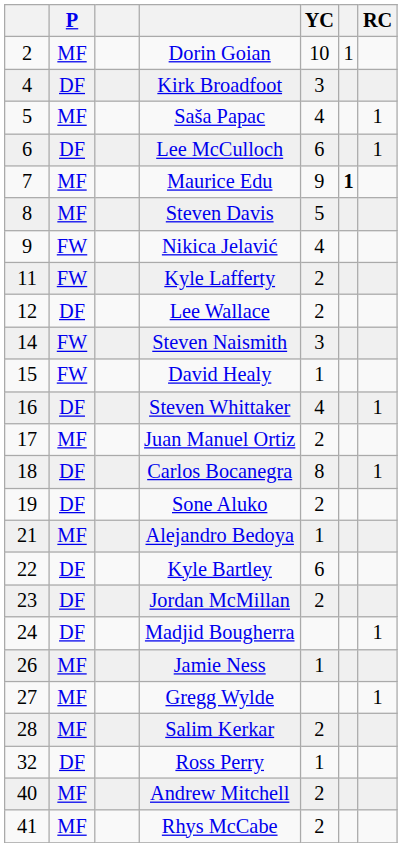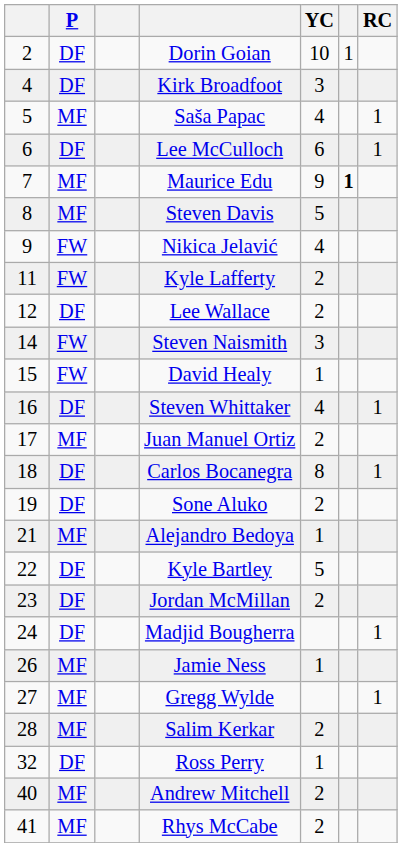 <table class="wikitable sortable" style="text-align: center;">
 <tr>
 <th width=28><br></th>
 <th width=28><a href='#'>P</a><br></th>
 <th width=28><br></th>
 <th><br></th>
 <th>YC <br></th>
 <th> <br></th>
 <th>RC <br></th>
 </tr>
 <tr>
 <td>2</td>
-<td><a href='#'>MF</a></td>
+<td><a href='#'>DF</a></td>
 <td></td>
 <td><a href='#'>Dorin Goian</a></td>
 <td>10</td>
 <td>1</td>
 <td></td>
 </tr>
 <tr bgcolor = "#F0F0F0">
 <td>4</td>
 <td><a href='#'>DF</a></td>
 <td></td>
 <td><a href='#'>Kirk Broadfoot</a></td>
 <td>3</td>
 <td></td>
 <td></td>
 </tr>
 <tr>
 <td>5</td>
 <td><a href='#'>MF</a></td>
 <td></td>
 <td><a href='#'>Saša Papac</a></td>
 <td>4</td>
 <td></td>
 <td>1</td>
 </tr>
 <tr bgcolor = "#F0F0F0">
 <td>6</td>
 <td><a href='#'>DF</a></td>
 <td></td>
 <td><a href='#'>Lee McCulloch</a></td>
 <td>6</td>
 <td></td>
 <td>1</td>
 </tr>
 <tr>
 <td>7</td>
 <td><a href='#'>MF</a></td>
 <td></td>
 <td><a href='#'>Maurice Edu</a></td>
 <td>9</td>
 <td><strong>1</strong></td>
 <td></td>
 </tr>
 <tr bgcolor = "#F0F0F0">
 <td>8</td>
 <td><a href='#'>MF</a></td>
 <td></td>
 <td><a href='#'>Steven Davis</a></td>
 <td>5</td>
 <td></td>
 <td></td>
 </tr>
 <tr>
 <td>9</td>
 <td><a href='#'>FW</a></td>
 <td></td>
 <td><a href='#'>Nikica Jelavić</a></td>
 <td>4</td>
 <td></td>
 <td></td>
 </tr>
 <tr bgcolor = "#F0F0F0">
 <td>11</td>
 <td><a href='#'>FW</a></td>
 <td></td>
 <td><a href='#'>Kyle Lafferty</a></td>
 <td>2</td>
 <td></td>
 <td></td>
 </tr>
 <tr>
 <td>12</td>
 <td><a href='#'>DF</a></td>
 <td></td>
 <td><a href='#'>Lee Wallace</a></td>
 <td>2</td>
 <td></td>
 <td></td>
 </tr>
 <tr bgcolor = "#F0F0F0">
 <td>14</td>
 <td><a href='#'>FW</a></td>
 <td></td>
 <td><a href='#'>Steven Naismith</a></td>
 <td>3</td>
 <td></td>
 <td></td>
 </tr>
 <tr>
 <td>15</td>
 <td><a href='#'>FW</a></td>
 <td></td>
 <td><a href='#'>David Healy</a></td>
 <td>1</td>
 <td></td>
 <td></td>
 </tr>
 <tr bgcolor = "#F0F0F0">
 <td>16</td>
 <td><a href='#'>DF</a></td>
 <td></td>
 <td><a href='#'>Steven Whittaker</a></td>
 <td>4</td>
 <td></td>
 <td>1</td>
 </tr>
 <tr>
 <td>17</td>
 <td><a href='#'>MF</a></td>
 <td></td>
 <td><a href='#'>Juan Manuel Ortiz</a></td>
 <td>2</td>
 <td></td>
 <td></td>
 </tr>
 <tr bgcolor = "#F0F0F0">
 <td>18</td>
 <td><a href='#'>DF</a></td>
 <td></td>
 <td><a href='#'>Carlos Bocanegra</a></td>
 <td>8</td>
 <td></td>
 <td>1</td>
 </tr>
 <tr>
 <td>19</td>
 <td><a href='#'>DF</a></td>
 <td></td>
 <td><a href='#'>Sone Aluko</a></td>
 <td>2</td>
 <td></td>
 <td></td>
 </tr>
 <tr bgcolor = "#F0F0F0">
 <td>21</td>
 <td><a href='#'>MF</a></td>
 <td></td>
 <td><a href='#'>Alejandro Bedoya</a></td>
 <td>1</td>
 <td></td>
 <td></td>
 </tr>
 <tr>
 <td>22</td>
 <td><a href='#'>DF</a></td>
 <td></td>
 <td><a href='#'>Kyle Bartley</a></td>
-<td>6</td>
+<td>5</td>
 <td></td>
 <td></td>
 </tr>
 <tr bgcolor = "#F0F0F0">
 <td>23</td>
 <td><a href='#'>DF</a></td>
 <td></td>
 <td><a href='#'>Jordan McMillan</a></td>
 <td>2</td>
 <td></td>
 <td></td>
 </tr>
 <tr>
 <td>24</td>
 <td><a href='#'>DF</a></td>
 <td></td>
 <td><a href='#'>Madjid Bougherra</a></td>
 <td></td>
 <td></td>
 <td>1</td>
 </tr>
 <tr bgcolor = "#F0F0F0">
 <td>26</td>
 <td><a href='#'>MF</a></td>
 <td></td>
 <td><a href='#'>Jamie Ness</a></td>
 <td>1</td>
 <td></td>
 <td></td>
 </tr>
 <tr>
 <td>27</td>
 <td><a href='#'>MF</a></td>
 <td></td>
 <td><a href='#'>Gregg Wylde</a></td>
 <td></td>
 <td></td>
 <td>1</td>
 </tr>
 <tr bgcolor = "#F0F0F0">
 <td>28</td>
 <td><a href='#'>MF</a></td>
 <td></td>
 <td><a href='#'>Salim Kerkar</a></td>
 <td>2</td>
 <td></td>
 <td></td>
 </tr>
 <tr>
 <td>32</td>
 <td><a href='#'>DF</a></td>
 <td></td>
 <td><a href='#'>Ross Perry</a></td>
 <td>1</td>
 <td></td>
 <td></td>
 </tr>
 <tr bgcolor = "#F0F0F0">
 <td>40</td>
 <td><a href='#'>MF</a></td>
 <td></td>
 <td><a href='#'>Andrew Mitchell</a></td>
 <td>2</td>
 <td></td>
 <td></td>
 </tr>
 <tr>
 <td>41</td>
 <td><a href='#'>MF</a></td>
 <td></td>
 <td><a href='#'>Rhys McCabe</a></td>
 <td>2</td>
 <td></td>
 <td></td>
 </tr>
 </table>
